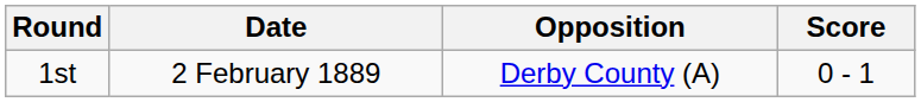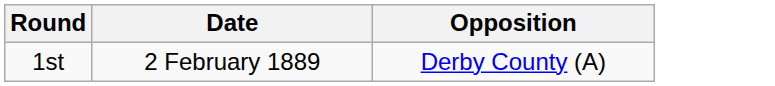 <table class="wikitable plainrowheaders" style="text-align:center;margin:0">
 <tr>
 <th scope="col" style="width:25px">Round</th>
 <th scope="col" style="width:180px">Date</th>
 <th scope="col" style="width:180px">Opposition</th>
-<th scope="col" style="width:70px">Score</th>
 </tr>
 <tr>
 <td scope="row" style="text-align:center">1st</td>
 <td>2 February 1889</td>
 <td><a href='#'>Derby County</a> (A)</td>
-<td>0 - 1</td>
 </tr>
 </table>
